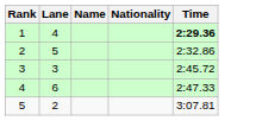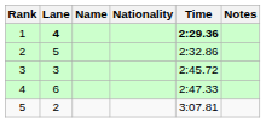 <table class="wikitable sortable" style="text-align:center">
 <tr>
 <th>Rank</th>
 <th>Lane</th>
 <th>Name</th>
 <th>Nationality</th>
 <th>Time</th>
+<th>Notes</th>
 </tr>
 <tr bgcolor=ccffcc>
 <td>1</td>
-<td>4</td>
+<td><strong>4</strong></td>
 <td align=left></td>
 <td align=left></td>
 <td><strong>2:29.36</strong></td>
+<td><strong></strong></td>
 </tr>
 <tr bgcolor=ccffcc>
 <td>2</td>
 <td>5</td>
 <td align=left></td>
 <td align=left></td>
 <td>2:32.86</td>
+<td><strong></strong></td>
 </tr>
 <tr bgcolor=ccffcc>
 <td>3</td>
 <td>3</td>
 <td align=left></td>
 <td align=left></td>
 <td>2:45.72</td>
+<td><strong></strong></td>
 </tr>
 <tr bgcolor=ccffcc>
 <td>4</td>
 <td>6</td>
 <td align=left></td>
 <td align=left></td>
 <td>2:47.33</td>
+<td><strong></strong></td>
 </tr>
 <tr>
 <td>5</td>
 <td>2</td>
 <td align=left></td>
 <td align=left></td>
 <td>3:07.81</td>
+<td></td>
 </tr>
 </table>
